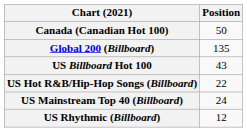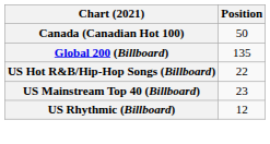 <table class="wikitable sortable plainrowheaders" style="text-align:center">
 <tr>
 <th scope="col">Chart (2021)</th>
 <th scope="col">Position</th>
 </tr>
 <tr>
 <th scope="row">Canada (Canadian Hot 100)</th>
 <td>50</td>
 </tr>
 <tr>
 <th scope="row"><a href='#'>Global 200</a> (<em>Billboard</em>)</th>
 <td>135</td>
 </tr>
 <tr>
-<th scope="row">US <em>Billboard</em> Hot 100</th>
-<td>43</td>
-</tr>
-<tr>
 <th scope="row">US Hot R&B/Hip-Hop Songs (<em>Billboard</em>)</th>
 <td>22</td>
 </tr>
 <tr>
 <th scope="row">US Mainstream Top 40 (<em>Billboard</em>)</th>
-<td>24</td>
+<td>23</td>
 </tr>
 <tr>
 <th scope="row">US Rhythmic (<em>Billboard</em>)</th>
 <td>12</td>
 </tr>
 </table>
